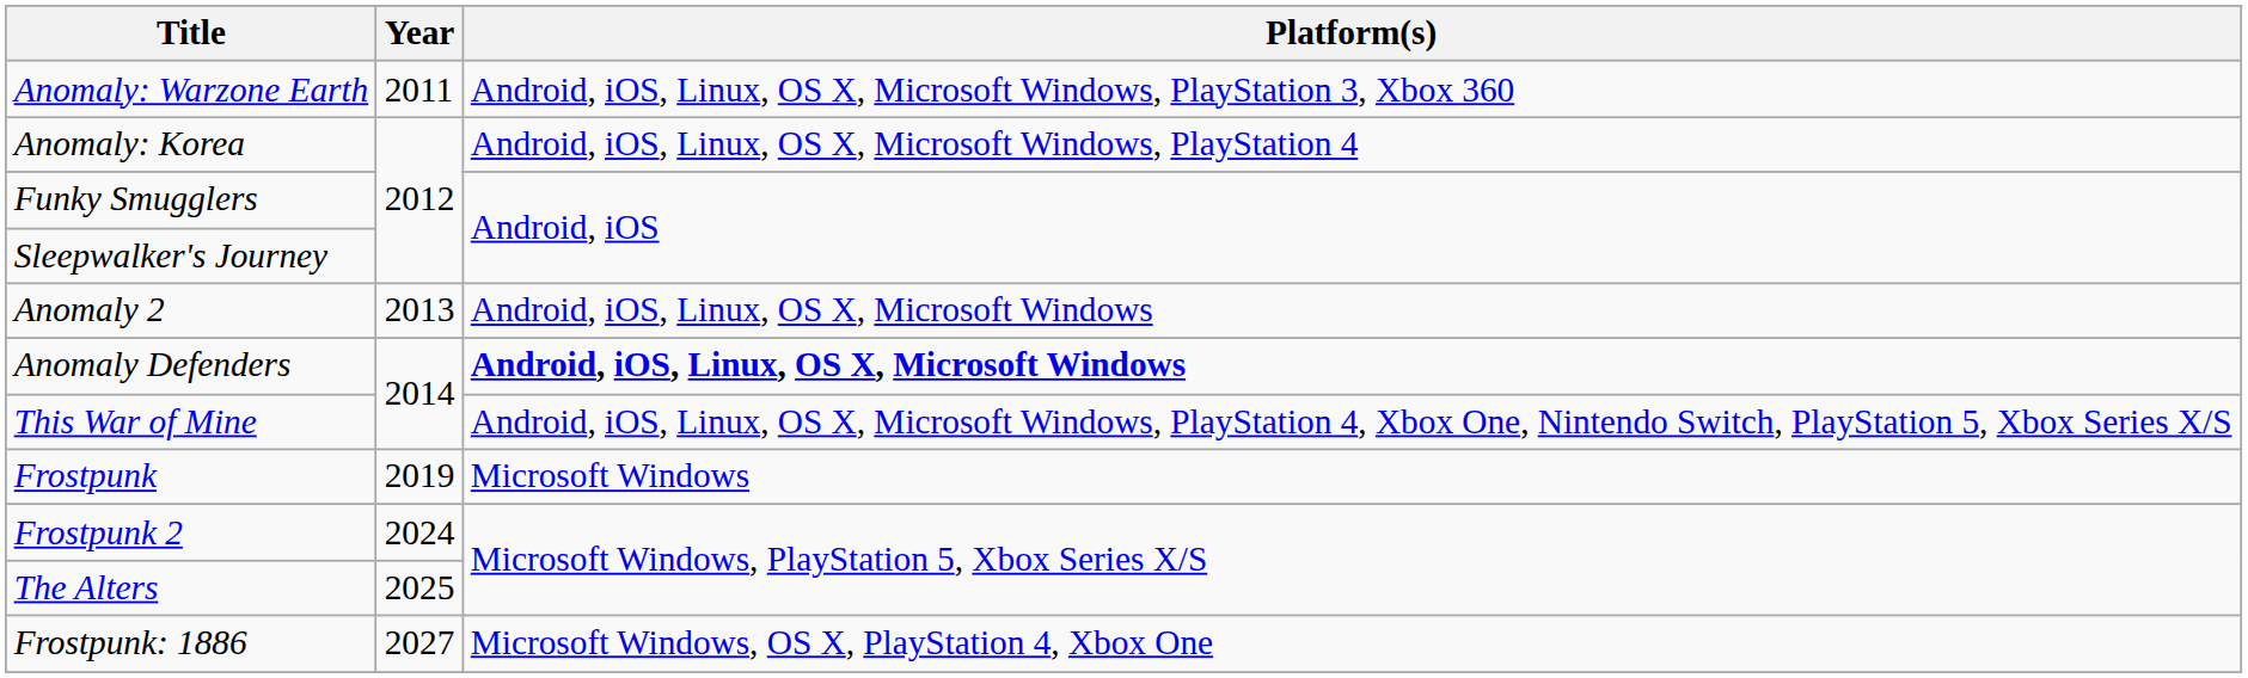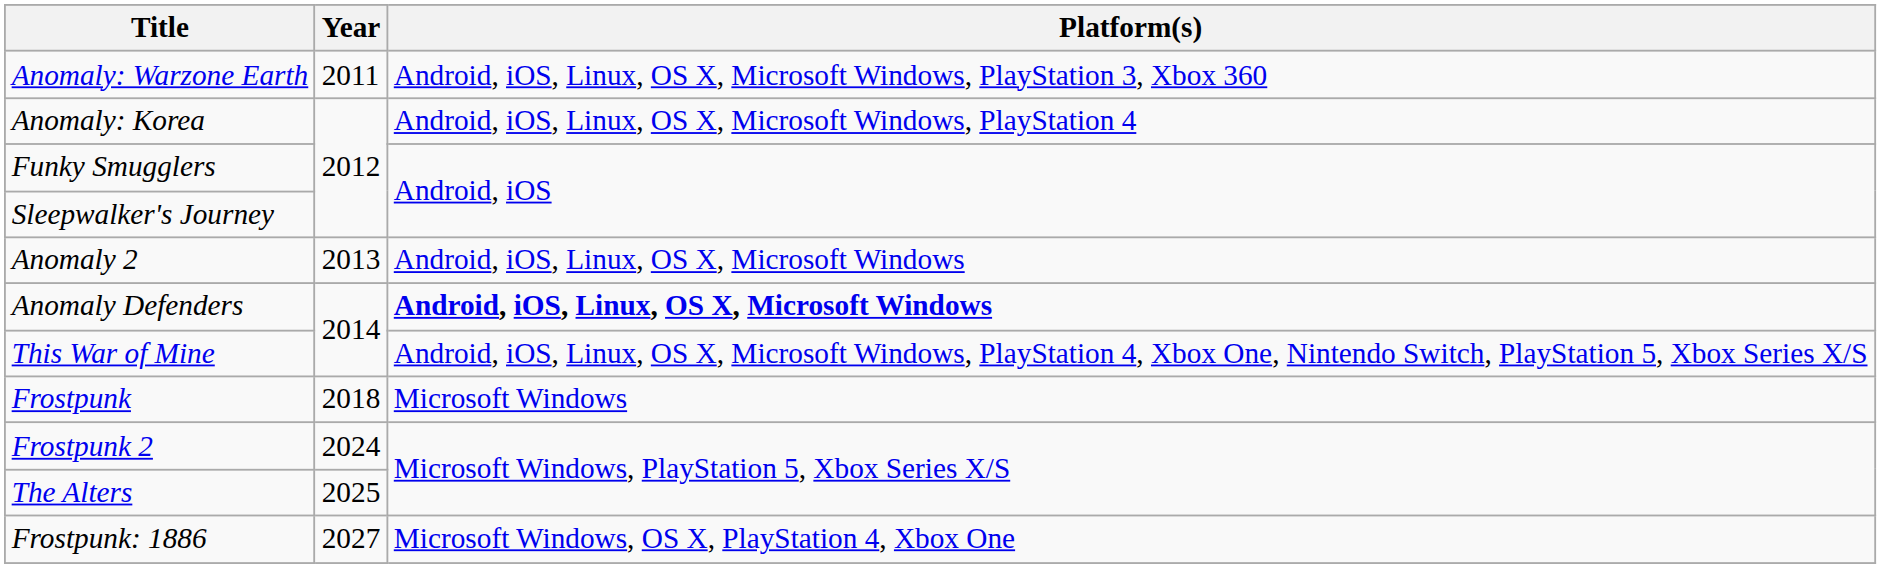 <table class="wikitable sortable">
 <tr>
 <th>Title</th>
 <th>Year</th>
 <th>Platform(s)</th>
 </tr>
 <tr>
 <td><em><a href='#'>Anomaly: Warzone Earth</a></em></td>
 <td>2011</td>
 <td><a href='#'>Android</a>, <a href='#'>iOS</a>, <a href='#'>Linux</a>, <a href='#'>OS X</a>, <a href='#'>Microsoft Windows</a>, <a href='#'>PlayStation 3</a>, <a href='#'>Xbox 360</a></td>
 </tr>
 <tr>
 <td><em>Anomaly: Korea</em></td>
 <td rowspan="3">2012</td>
 <td><a href='#'>Android</a>, <a href='#'>iOS</a>, <a href='#'>Linux</a>, <a href='#'>OS X</a>, <a href='#'>Microsoft Windows</a>, <a href='#'>PlayStation 4</a></td>
 </tr>
 <tr>
 <td><em>Funky Smugglers</em></td>
 <td rowspan="2"><a href='#'>Android</a>, <a href='#'>iOS</a></td>
 </tr>
 <tr>
 <td><em>Sleepwalker's Journey</em></td>
 </tr>
 <tr>
 <td><em>Anomaly 2</em></td>
 <td>2013</td>
 <td><a href='#'>Android</a>, <a href='#'>iOS</a>, <a href='#'>Linux</a>, <a href='#'>OS X</a>, <a href='#'>Microsoft Windows</a></td>
 </tr>
 <tr>
 <td><em>Anomaly Defenders</em></td>
 <td rowspan="2">2014</td>
 <td><strong><a href='#'>Android</a>, <a href='#'>iOS</a>, <a href='#'>Linux</a>, <a href='#'>OS X</a>, <a href='#'>Microsoft Windows</a></strong></td>
 </tr>
 <tr>
 <td><em><a href='#'>This War of Mine</a></em></td>
 <td><a href='#'>Android</a>, <a href='#'>iOS</a>, <a href='#'>Linux</a>, <a href='#'>OS X</a>, <a href='#'>Microsoft Windows</a>, <a href='#'>PlayStation 4</a>, <a href='#'>Xbox One</a>, <a href='#'>Nintendo Switch</a>, <a href='#'>PlayStation 5</a>, <a href='#'>Xbox Series X/S</a></td>
 </tr>
 <tr>
 <td><em><a href='#'>Frostpunk</a></em></td>
-<td>2019</td>
+<td>2018</td>
 <td><a href='#'>Microsoft Windows</a></td>
 </tr>
 <tr>
 <td><em><a href='#'>Frostpunk 2</a></em></td>
 <td>2024</td>
 <td rowspan="2"><a href='#'>Microsoft Windows</a>, <a href='#'>PlayStation 5</a>, <a href='#'>Xbox Series X/S</a></td>
 </tr>
 <tr>
 <td><em><a href='#'>The Alters</a></em></td>
 <td>2025</td>
 </tr>
 <tr>
 <td><em>Frostpunk: 1886</em></td>
 <td>2027</td>
 <td><a href='#'>Microsoft Windows</a>, <a href='#'>OS X</a>, <a href='#'>PlayStation 4</a>, <a href='#'>Xbox One</a></td>
 </tr>
 </table>
